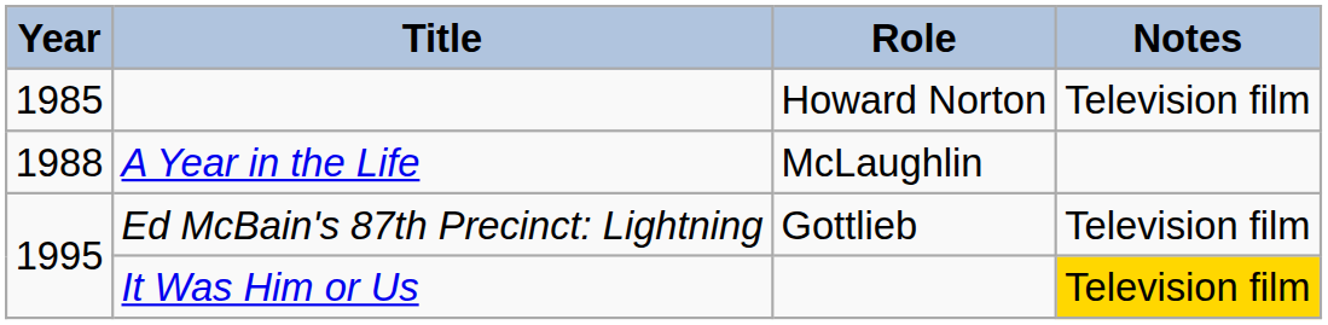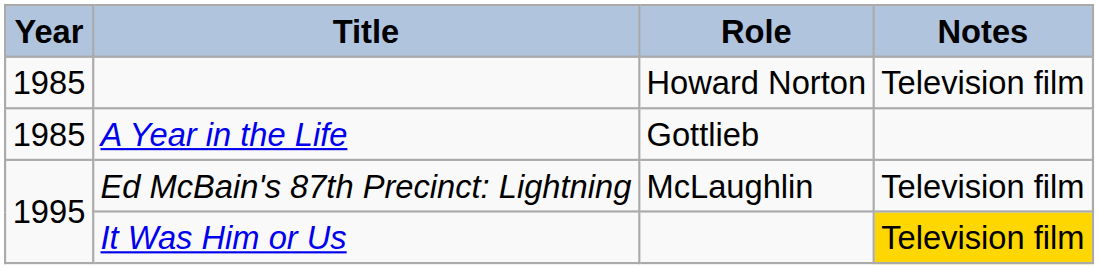 <table class="wikitable" style="font-size:95%;">
 <tr>
 <th style="background:#B0C4DE;">Year</th>
 <th style="background:#B0C4DE;">Title</th>
 <th style="background:#B0C4DE;">Role</th>
 <th style="background:#B0C4DE;">Notes</th>
 </tr>
 <tr>
 <td>1985</td>
 <td><em></em></td>
 <td>Howard Norton</td>
 <td>Television film</td>
 </tr>
 <tr>
-<td>1988</td>
+<td>1985</td>
 <td><em><a href='#'>A Year in the Life</a></em></td>
-<td>McLaughlin</td>
+<td>Gottlieb</td>
 <td></td>
 </tr>
 <tr>
 <td rowspan=2>1995</td>
 <td><em>Ed McBain's 87th Precinct: Lightning</em></td>
-<td>Gottlieb</td>
+<td>McLaughlin</td>
 <td>Television film</td>
 </tr>
 <tr>
 <td><em><a href='#'>It Was Him or Us</a></em></td>
 <td></td>
 <td style="background: gold;">Television film</td>
 </tr>
 </table>
